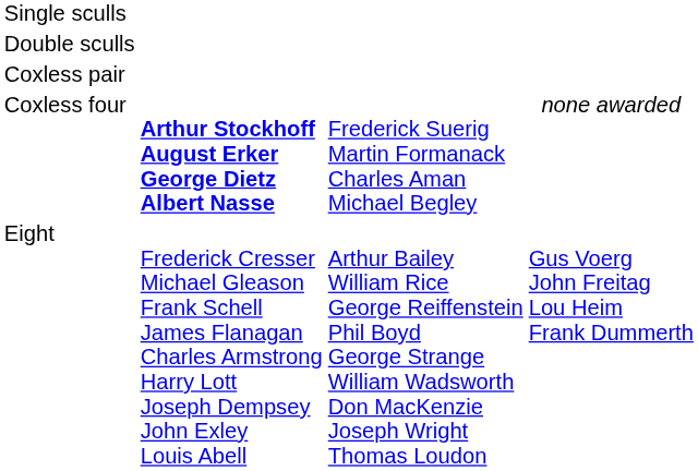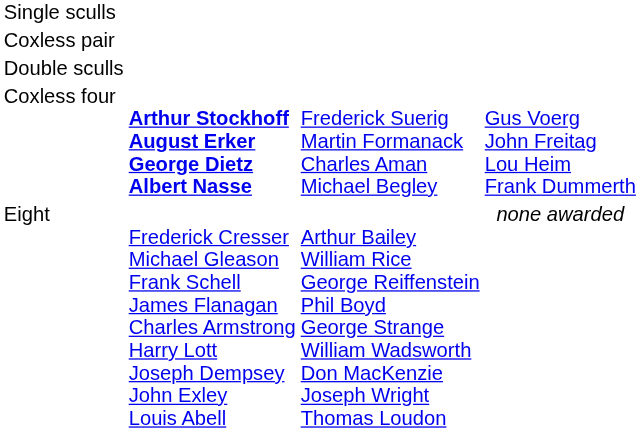 <table>
 <tr>
 <td>Single sculls<br></td>
+<td></td>
+<td></td>
+<td></td>
+</tr>
+<tr>
+<td>Coxless pair<br></td>
 <td></td>
 <td></td>
 <td></td>
 </tr>
 <tr>
 <td>Double sculls<br></td>
 <td></td>
 <td></td>
 <td></td>
 </tr>
-<tr>
-<td>Coxless pair<br></td>
-<td></td>
-<td></td>
-<td></td>
-</tr>
 <tr valign="top">
 <td>Coxless four<br></td>
 <td><strong><br><a href='#'>Arthur Stockhoff</a><br><a href='#'>August Erker</a><br><a href='#'>George Dietz</a><br><a href='#'>Albert Nasse</a></strong></td>
 <td><br><a href='#'>Frederick Suerig</a><br><a href='#'>Martin Formanack</a><br><a href='#'>Charles Aman</a><br><a href='#'>Michael Begley</a></td>
-<td align="center"><em>none awarded</em></td>
+<td><br><a href='#'>Gus Voerg</a><br><a href='#'>John Freitag</a><br><a href='#'>Lou Heim</a><br><a href='#'>Frank Dummerth</a></td>
 </tr>
 <tr valign="top">
 <td>Eight<br></td>
 <td><br><a href='#'>Frederick Cresser</a><br><a href='#'>Michael Gleason</a><br><a href='#'>Frank Schell</a><br><a href='#'>James Flanagan</a><br><a href='#'>Charles Armstrong</a><br><a href='#'>Harry Lott</a><br><a href='#'>Joseph Dempsey</a><br><a href='#'>John Exley</a><br><a href='#'>Louis Abell</a></td>
 <td><br><a href='#'>Arthur Bailey</a><br><a href='#'>William Rice</a><br><a href='#'>George Reiffenstein</a><br><a href='#'>Phil Boyd</a><br><a href='#'>George Strange</a><br><a href='#'>William Wadsworth</a><br><a href='#'>Don MacKenzie</a><br><a href='#'>Joseph Wright</a><br><a href='#'>Thomas Loudon</a></td>
-<td><br><a href='#'>Gus Voerg</a><br><a href='#'>John Freitag</a><br><a href='#'>Lou Heim</a><br><a href='#'>Frank Dummerth</a></td>
+<td align="center"><em>none awarded</em></td>
 </tr>
 </table>
